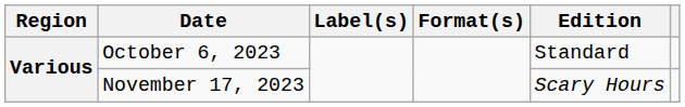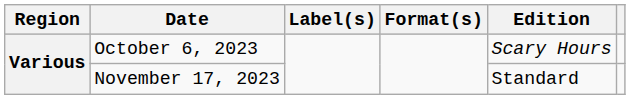 <table class="wikitable plainrowheaders">
 <tr>
 <th scope="col">Region</th>
 <th scope="col">Date</th>
 <th scope="col">Label(s)</th>
 <th scope="col">Format(s)</th>
 <th scope="col">Edition</th>
 <th scope="col"></th>
 </tr>
 <tr>
 <th scope="row" rowspan="2">Various</th>
 <td>October 6, 2023</td>
 <td rowspan="2"></td>
 <td rowspan="2"></td>
-<td>Standard</td>
+<td><em>Scary Hours</em></td>
 <td style="text-align: center"></td>
 </tr>
 <tr>
 <td>November 17, 2023</td>
-<td><em>Scary Hours</em></td>
+<td>Standard</td>
 <td style="text-align: center"></td>
 </tr>
 </table>
